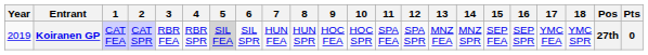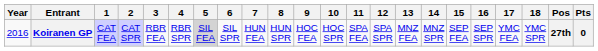 <table class="wikitable" style="text-align:center; font-size:85%">
 <tr>
 <th>Year</th>
 <th>Entrant</th>
 <th>1</th>
 <th>2</th>
 <th>3</th>
 <th>4</th>
 <th>5</th>
 <th>6</th>
 <th>7</th>
 <th>8</th>
 <th>9</th>
 <th>10</th>
 <th>11</th>
 <th>12</th>
 <th>13</th>
 <th>14</th>
 <th>15</th>
 <th>16</th>
 <th>17</th>
 <th>18</th>
 <th>Pos</th>
 <th>Pts</th>
 </tr>
 <tr>
-<td><a href='#'>2019</a></td>
+<td><a href='#'>2016</a></td>
 <th nowrap><a href='#'>Koiranen GP</a></th>
 <td style="background:#CFCFFF;"><a href='#'>CAT<br>FEA</a><br></td>
 <td style="background:#CFCFFF;"><a href='#'>CAT<br>SPR</a><br></td>
 <td><a href='#'>RBR<br>FEA</a></td>
 <td><a href='#'>RBR<br>SPR</a></td>
 <td style="background: lightgrey;"><a href='#'>SIL<br>FEA</a></td>
 <td><a href='#'>SIL<br>SPR</a></td>
 <td><a href='#'>HUN<br>FEA</a></td>
 <td><a href='#'>HUN<br>SPR</a></td>
 <td><a href='#'>HOC<br>FEA</a></td>
 <td><a href='#'>HOC<br>SPR</a></td>
 <td><a href='#'>SPA<br>FEA</a></td>
 <td><a href='#'>SPA<br>SPR</a></td>
 <td><a href='#'>MNZ<br>FEA</a></td>
 <td><a href='#'>MNZ<br>SPR</a></td>
 <td><a href='#'>SEP<br>FEA</a></td>
 <td><a href='#'>SEP<br>SPR</a></td>
 <td><a href='#'>YMC<br>FEA</a></td>
 <td><a href='#'>YMC<br>SPR</a></td>
 <th>27th</th>
 <th>0</th>
 </tr>
 </table>
